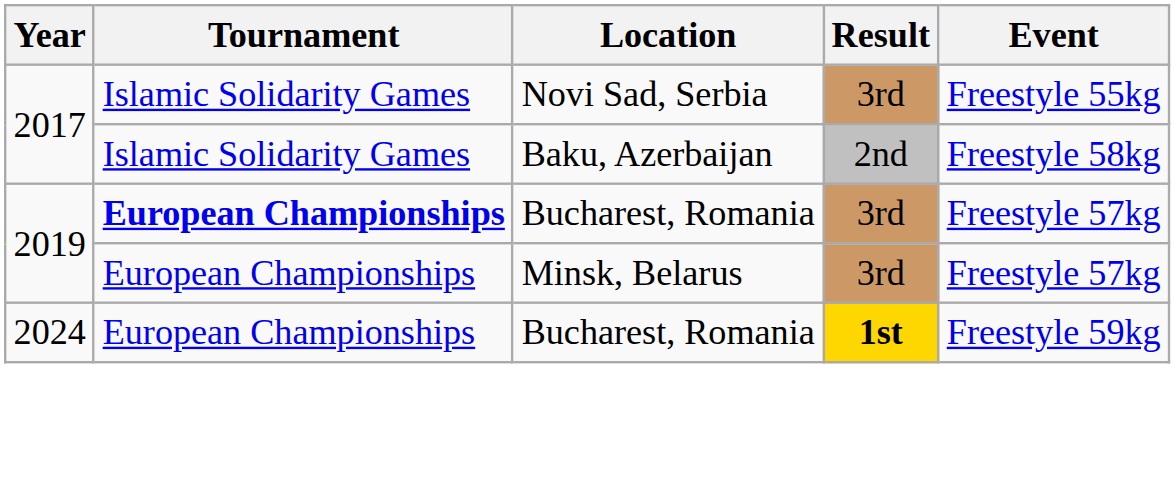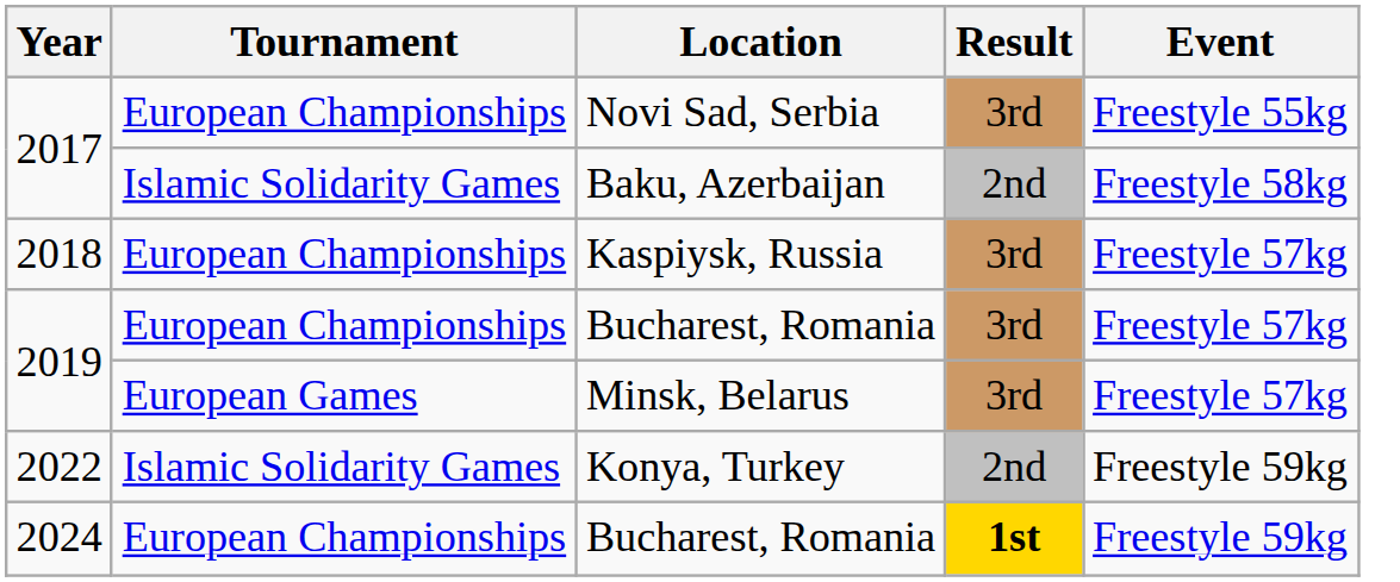 <table class="wikitable" style="font-size:95%;">
 <tr>
 <th>Year</th>
 <th>Tournament</th>
 <th>Location</th>
 <th>Result</th>
 <th>Event</th>
 </tr>
 <tr>
 <td rowspan=2>2017</td>
-<td><a href='#'>Islamic Solidarity Games</a></td>
+<td><a href='#'>European Championships</a></td>
 <td>Novi Sad, Serbia</td>
 <td align="center" bgcolor="cc9966">3rd</td>
 <td><a href='#'>Freestyle 55kg</a></td>
 </tr>
 <tr>
 <td><a href='#'>Islamic Solidarity Games</a></td>
 <td>Baku, Azerbaijan</td>
 <td align="center" bgcolor="silver">2nd</td>
 <td><a href='#'>Freestyle 58kg</a></td>
 </tr>
 <tr>
+<td>2018</td>
+<td><a href='#'>European Championships</a></td>
+<td>Kaspiysk, Russia</td>
+<td align="center" bgcolor="cc9966">3rd</td>
+<td><a href='#'>Freestyle 57kg</a></td>
+</tr>
+<tr>
 <td rowspan=2>2019</td>
-<td><strong><a href='#'>European Championships</a></strong></td>
+<td><a href='#'>European Championships</a></td>
 <td>Bucharest, Romania</td>
 <td align="center" bgcolor="cc9966">3rd</td>
 <td><a href='#'>Freestyle 57kg</a></td>
 </tr>
 <tr>
-<td><a href='#'>European Championships</a></td>
+<td><a href='#'>European Games</a></td>
 <td>Minsk, Belarus</td>
 <td align="center" bgcolor="cc9966">3rd</td>
 <td><a href='#'>Freestyle 57kg</a></td>
+</tr>
+<tr>
+<td>2022</td>
+<td><a href='#'>Islamic Solidarity Games</a></td>
+<td>Konya, Turkey</td>
+<td align="center" bgcolor="silver">2nd</td>
+<td>Freestyle 59kg</td>
 </tr>
 <tr>
 <td>2024</td>
 <td><a href='#'>European Championships</a></td>
 <td>Bucharest, Romania</td>
 <td align="center" bgcolor="gold"><strong>1st</strong></td>
 <td><a href='#'>Freestyle 59kg</a></td>
 </tr>
 </table>
